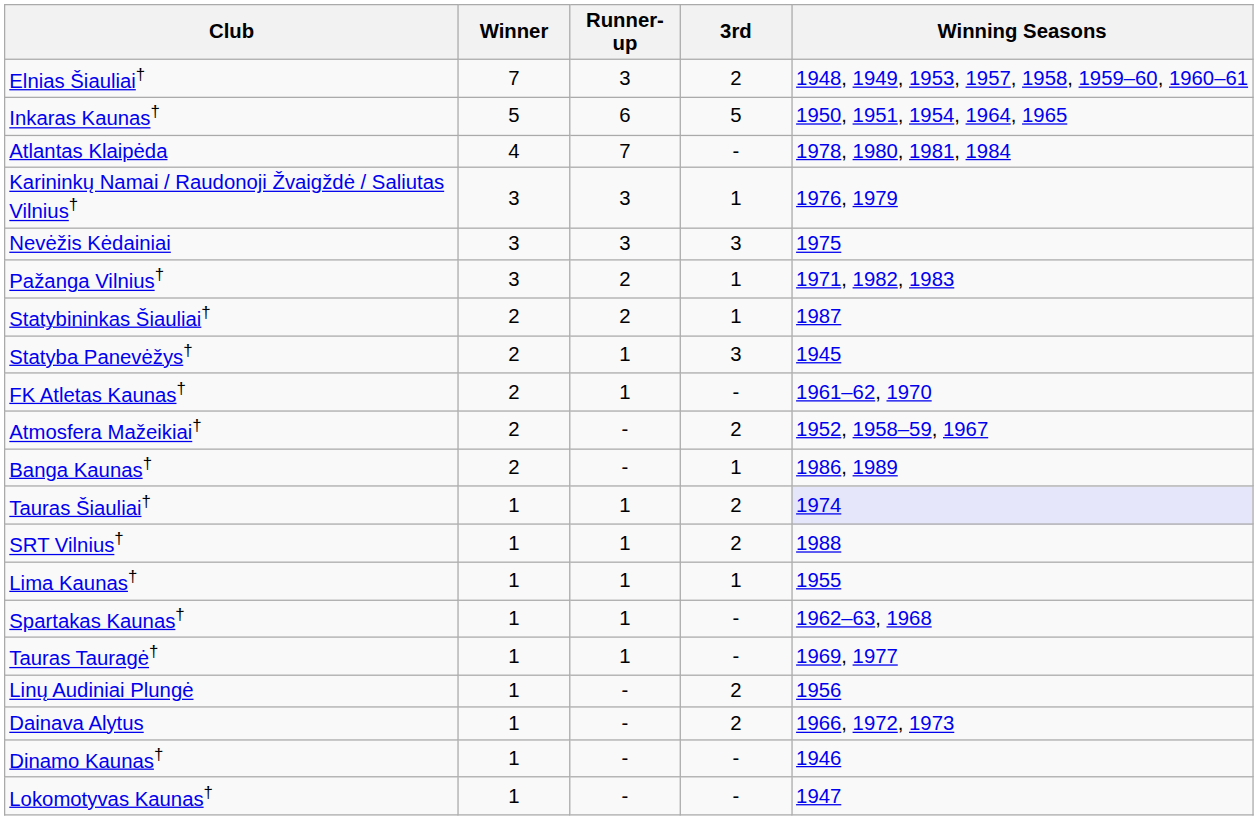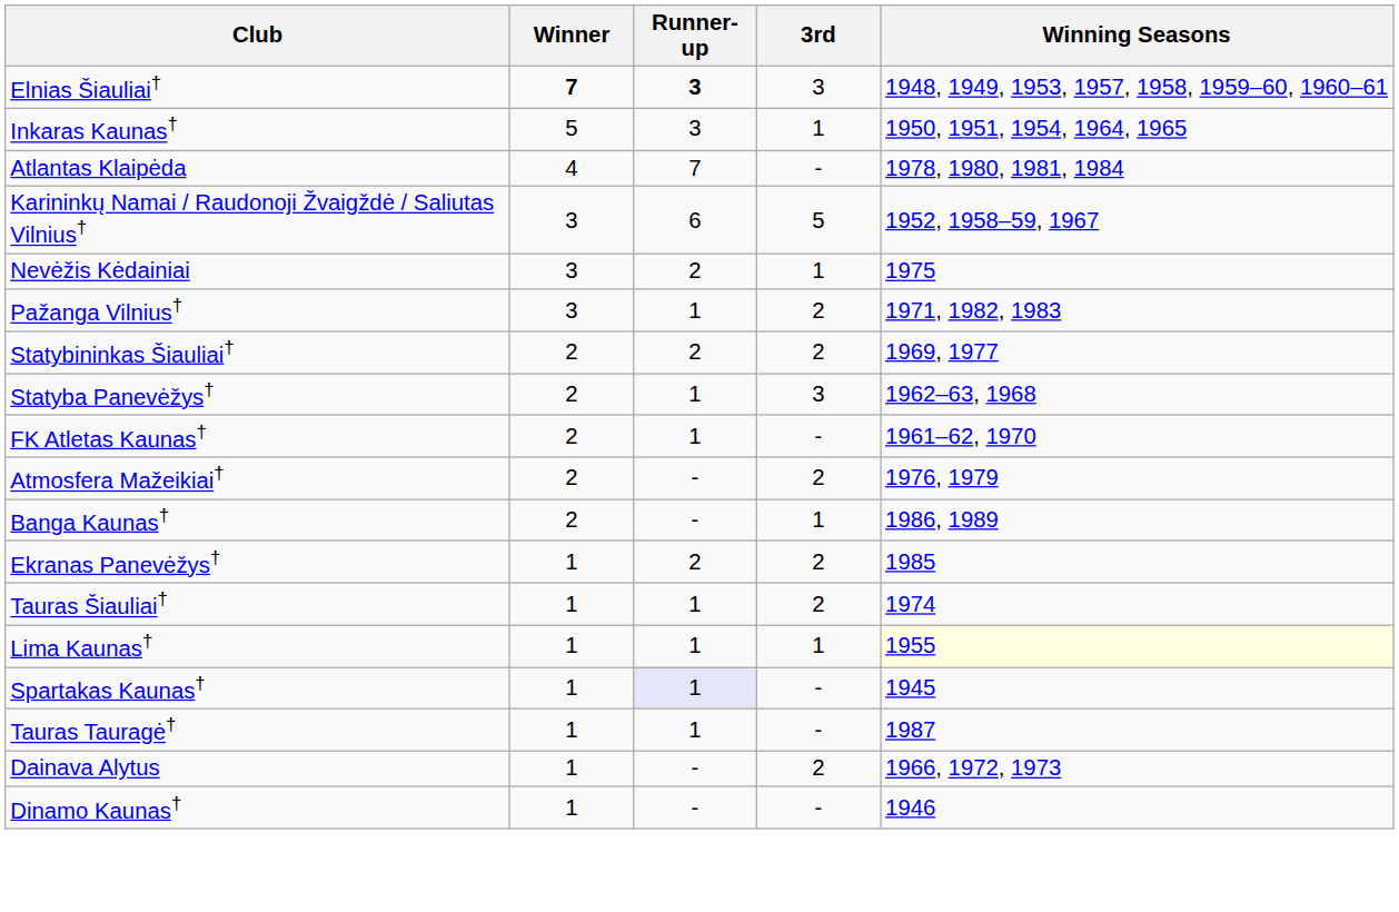 <table class="wikitable sortable">
 <tr>
 <th width="350">Club</th>
 <th width="80">Winner</th>
 <th width="80">Runner-up</th>
 <th width="80">3rd</th>
 <th>Winning Seasons</th>
 </tr>
 <tr>
 <td><a href='#'>Elnias Šiauliai</a><sup>†</sup></td>
-<td align=center>7</td>
+<td align=center><strong>7</strong></td>
+<td align=center><strong>3</strong></td>
 <td align=center>3</td>
-<td align=center>2</td>
 <td><a href='#'>1948</a>, <a href='#'>1949</a>, <a href='#'>1953</a>, <a href='#'>1957</a>, <a href='#'>1958</a>, <a href='#'>1959–60</a>, <a href='#'>1960–61</a></td>
 </tr>
 <tr>
 <td><a href='#'>Inkaras Kaunas</a><sup>†</sup></td>
 <td align=center>5</td>
-<td align=center>6</td>
-<td align=center>5</td>
+<td align=center>3</td>
+<td align=center>1</td>
 <td><a href='#'>1950</a>, <a href='#'>1951</a>, <a href='#'>1954</a>, <a href='#'>1964</a>, <a href='#'>1965</a></td>
 </tr>
 <tr>
 <td><a href='#'>Atlantas Klaipėda</a></td>
 <td align=center>4</td>
 <td align=center>7</td>
 <td align=center>-</td>
 <td><a href='#'>1978</a>, <a href='#'>1980</a>, <a href='#'>1981</a>, <a href='#'>1984</a></td>
 </tr>
 <tr>
 <td><a href='#'>Karininkų Namai / Raudonoji Žvaigždė / Saliutas Vilnius</a><sup>†</sup></td>
 <td align=center>3</td>
-<td align=center>3</td>
-<td align=center>1</td>
-<td><a href='#'>1976</a>, <a href='#'>1979</a></td>
+<td align=center>6</td>
+<td align=center>5</td>
+<td><a href='#'>1952</a>, <a href='#'>1958–59</a>, <a href='#'>1967</a></td>
 </tr>
 <tr>
 <td><a href='#'>Nevėžis Kėdainiai</a></td>
 <td align=center>3</td>
-<td align=center>3</td>
-<td align=center>3</td>
+<td align=center>2</td>
+<td align=center>1</td>
 <td><a href='#'>1975</a></td>
 </tr>
 <tr>
 <td><a href='#'>Pažanga Vilnius</a><sup>†</sup></td>
 <td align=center>3</td>
+<td align=center>1</td>
 <td align=center>2</td>
-<td align=center>1</td>
 <td><a href='#'>1971</a>, <a href='#'>1982</a>, <a href='#'>1983</a></td>
 </tr>
 <tr>
 <td><a href='#'>Statybininkas Šiauliai</a><sup>†</sup></td>
 <td align=center>2</td>
 <td align=center>2</td>
-<td align=center>1</td>
-<td><a href='#'>1987</a></td>
+<td align=center>2</td>
+<td><a href='#'>1969</a>, <a href='#'>1977</a></td>
 </tr>
 <tr>
 <td><a href='#'>Statyba Panevėžys</a><sup>†</sup></td>
 <td align=center>2</td>
 <td align=center>1</td>
 <td align=center>3</td>
-<td><a href='#'>1945</a></td>
+<td><a href='#'>1962–63</a>, <a href='#'>1968</a></td>
 </tr>
 <tr>
 <td><a href='#'>FK Atletas Kaunas</a><sup>†</sup></td>
 <td align=center>2</td>
 <td align=center>1</td>
 <td align=center>-</td>
 <td><a href='#'>1961–62</a>, <a href='#'>1970</a></td>
 </tr>
 <tr>
 <td><a href='#'>Atmosfera Mažeikiai</a><sup>†</sup></td>
 <td align=center>2</td>
 <td align=center>-</td>
 <td align=center>2</td>
-<td><a href='#'>1952</a>, <a href='#'>1958–59</a>, <a href='#'>1967</a></td>
+<td><a href='#'>1976</a>, <a href='#'>1979</a></td>
 </tr>
 <tr>
 <td><a href='#'>Banga Kaunas</a><sup>†</sup></td>
 <td align=center>2</td>
 <td align=center>-</td>
 <td align=center>1</td>
 <td><a href='#'>1986</a>, <a href='#'>1989</a></td>
 </tr>
 <tr>
+<td><a href='#'>Ekranas Panevėžys</a><sup>†</sup></td>
+<td align=center>1</td>
+<td align=center>2</td>
+<td align=center>2</td>
+<td><a href='#'>1985</a></td>
+</tr>
+<tr>
 <td><a href='#'>Tauras Šiauliai</a><sup>†</sup></td>
 <td align=center>1</td>
 <td align=center>1</td>
 <td align=center>2</td>
-<td style="background: lavender;"><a href='#'>1974</a></td>
-</tr>
-<tr>
-<td><a href='#'>SRT Vilnius</a><sup>†</sup></td>
-<td align=center>1</td>
-<td align=center>1</td>
-<td align=center>2</td>
-<td><a href='#'>1988</a></td>
+<td><a href='#'>1974</a></td>
 </tr>
 <tr>
 <td><a href='#'>Lima Kaunas</a><sup>†</sup></td>
 <td align=center>1</td>
 <td align=center>1</td>
 <td align=center>1</td>
-<td><a href='#'>1955</a></td>
+<td style="background: lightyellow;"><a href='#'>1955</a></td>
 </tr>
 <tr>
 <td><a href='#'>Spartakas Kaunas</a><sup>†</sup></td>
 <td align=center>1</td>
-<td align=center>1</td>
+<td align=center style="background: lavender;">1</td>
 <td align=center>-</td>
-<td><a href='#'>1962–63</a>, <a href='#'>1968</a></td>
+<td><a href='#'>1945</a></td>
 </tr>
 <tr>
 <td><a href='#'>Tauras Tauragė</a><sup>†</sup></td>
 <td align=center>1</td>
 <td align=center>1</td>
 <td align=center>-</td>
-<td><a href='#'>1969</a>, <a href='#'>1977</a></td>
-</tr>
-<tr>
-<td><a href='#'>Linų Audiniai Plungė</a></td>
-<td align=center>1</td>
-<td align=center>-</td>
-<td align=center>2</td>
-<td><a href='#'>1956</a></td>
+<td><a href='#'>1987</a></td>
 </tr>
 <tr>
 <td><a href='#'>Dainava Alytus</a></td>
 <td align=center>1</td>
 <td align=center>-</td>
 <td align=center>2</td>
 <td><a href='#'>1966</a>, <a href='#'>1972</a>, <a href='#'>1973</a></td>
 </tr>
 <tr>
 <td><a href='#'>Dinamo Kaunas</a><sup>†</sup></td>
 <td align=center>1</td>
 <td align=center>-</td>
 <td align=center>-</td>
 <td><a href='#'>1946</a></td>
 </tr>
-<tr>
-<td><a href='#'>Lokomotyvas Kaunas</a><sup>†</sup></td>
-<td align=center>1</td>
-<td align=center>-</td>
-<td align=center>-</td>
-<td><a href='#'>1947</a></td>
-</tr>
 </table>
